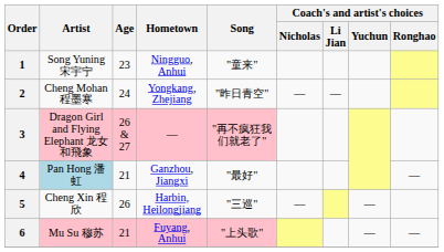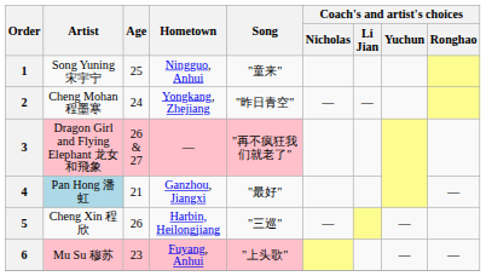 <table class="wikitable" style="text-align:center; line-height:17px; width:100%;">
 <tr>
 <th scope="col" rowspan="2" style="width:02%;">Order</th>
 <th scope="col" rowspan="2" style="width:19%;">Artist</th>
 <th scope="col" rowspan="2" style="width:05%;">Age</th>
 <th scope="col" rowspan="2" style="width:17%;">Hometown</th>
 <th scope="col" rowspan="2" style="width:19%;">Song</th>
 <th scope="col" colspan="4" style="width:28%;">Coach's and artist's choices</th>
 </tr>
 <tr>
 <th style="width:06%;">Nicholas</th>
 <th style="width:06%;">Li Jian</th>
 <th style="width:06%;">Yuchun</th>
 <th style="width:06%;">Ronghao</th>
 </tr>
 <tr>
 <th>1</th>
 <td>Song Yuning 宋宇宁</td>
-<td>23</td>
+<td>25</td>
 <td><a href='#'>Ningguo</a>, <a href='#'>Anhui</a></td>
 <td>"童来"</td>
 <td><strong></strong></td>
 <td><strong></strong></td>
 <td><strong></strong></td>
 <td style="background:#fdfc8f;">  <strong></strong></td>
 </tr>
 <tr>
 <th>2</th>
 <td>Cheng Mohan 程墨寒</td>
 <td>24</td>
 <td><a href='#'>Yongkang</a>, <a href='#'>Zhejiang</a></td>
 <td>"昨日青空"</td>
 <td>—</td>
 <td> —</td>
 <td> <strong></strong></td>
 <td style="background:#fdfc8f;"><strong></strong></td>
 </tr>
 <tr>
 <th>3</th>
 <td style="background:pink;">Dragon Girl and Flying Elephant 龙女和飛象</td>
 <td style="background:pink;">26 & 27</td>
 <td style="background:pink;">—</td>
 <td style="background:pink;">"再不疯狂我们就老了"</td>
 <td><strong></strong></td>
 <td><strong></strong></td>
 <td rowspan="2" style="background:#fdfc8f;"> <strong></strong></td>
 <td> <strong></strong></td>
 </tr>
 <tr>
 <th>4</th>
 <td style="background: lightblue;">Pan Hong 潘虹</td>
 <td>21</td>
 <td><a href='#'>Ganzhou</a>, <a href='#'>Jiangxi</a></td>
 <td>"最好"</td>
 <td> <strong></strong></td>
 <td><strong></strong></td>
 <td>—</td>
 </tr>
 <tr>
 <th>5</th>
 <td>Cheng Xin 程欣</td>
 <td>26</td>
 <td><a href='#'>Harbin, Heilongjiang</a></td>
 <td>"三巡"</td>
 <td>—</td>
 <td style="background:#fdfc8f;"> <strong></strong></td>
 <td> —</td>
 <td><strong></strong></td>
 </tr>
 <tr>
 <th>6</th>
 <td style="background:pink;">Mu Su 穆苏</td>
-<td style="background:pink;">21</td>
+<td style="background:pink;">23</td>
 <td style="background:pink;"><a href='#'>Fuyang</a>, <a href='#'>Anhui</a></td>
 <td style="background:pink;">"上头歌"</td>
 <td style="background:#fdfc8f;"><strong></strong></td>
 <td><strong></strong></td>
 <td> —</td>
 <td> —</td>
 </tr>
 <tr>
 </tr>
 </table>
